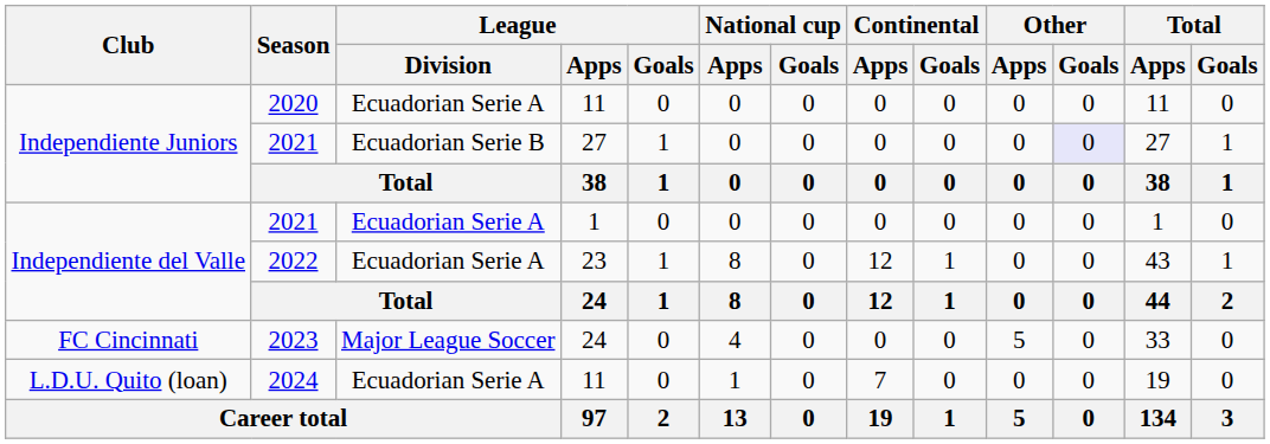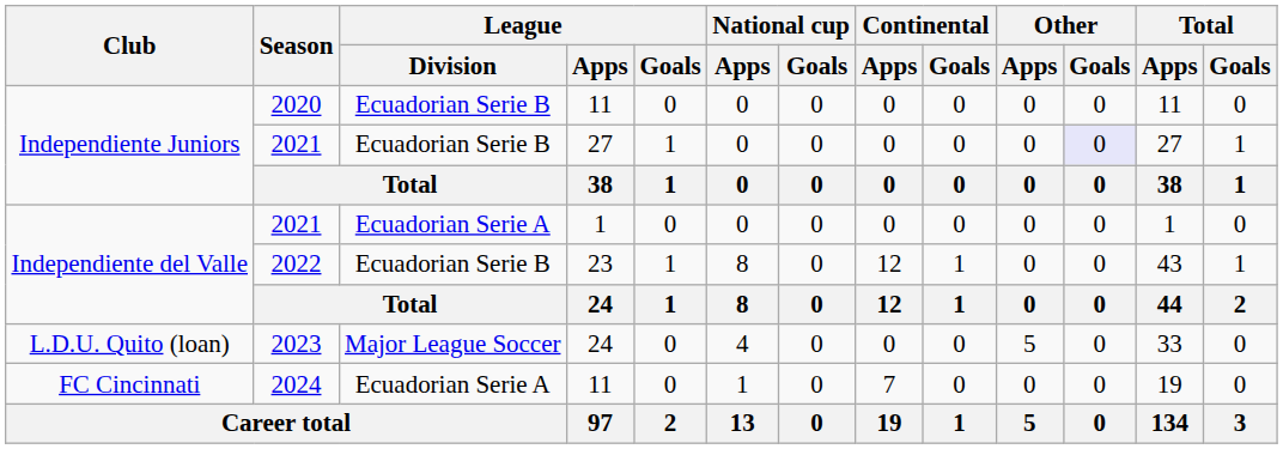 <table class="wikitable" style="text-align:center">
 <tr>
 <th rowspan="2">Club</th>
 <th rowspan="2">Season</th>
 <th colspan="3">League</th>
 <th colspan="2">National cup</th>
 <th colspan="2">Continental</th>
 <th colspan="2">Other</th>
 <th colspan="2">Total</th>
 </tr>
 <tr>
 <th>Division</th>
 <th>Apps</th>
 <th>Goals</th>
 <th>Apps</th>
 <th>Goals</th>
 <th>Apps</th>
 <th>Goals</th>
 <th>Apps</th>
 <th>Goals</th>
 <th>Apps</th>
 <th>Goals</th>
 </tr>
 <tr>
 <td rowspan="3"><a href='#'>Independiente Juniors</a></td>
 <td><a href='#'>2020</a></td>
-<td>Ecuadorian Serie A</td>
+<td><a href='#'>Ecuadorian Serie B</a></td>
 <td>11</td>
 <td>0</td>
 <td>0</td>
 <td>0</td>
 <td>0</td>
 <td>0</td>
 <td>0</td>
 <td>0</td>
 <td>11</td>
 <td>0</td>
 </tr>
 <tr>
 <td><a href='#'>2021</a></td>
 <td>Ecuadorian Serie B</td>
 <td>27</td>
 <td>1</td>
 <td>0</td>
 <td>0</td>
 <td>0</td>
 <td>0</td>
 <td>0</td>
 <td style="background: lavender;">0</td>
 <td>27</td>
 <td>1</td>
 </tr>
 <tr>
 <th colspan="2">Total</th>
 <th>38</th>
 <th>1</th>
 <th>0</th>
 <th>0</th>
 <th>0</th>
 <th>0</th>
 <th>0</th>
 <th>0</th>
 <th>38</th>
 <th>1</th>
 </tr>
 <tr>
 <td rowspan="3"><a href='#'>Independiente del Valle</a></td>
 <td><a href='#'>2021</a></td>
 <td><a href='#'>Ecuadorian Serie A</a></td>
 <td>1</td>
 <td>0</td>
 <td>0</td>
 <td>0</td>
 <td>0</td>
 <td>0</td>
 <td>0</td>
 <td>0</td>
 <td>1</td>
 <td>0</td>
 </tr>
 <tr>
 <td><a href='#'>2022</a></td>
-<td>Ecuadorian Serie A</td>
+<td>Ecuadorian Serie B</td>
 <td>23</td>
 <td>1</td>
 <td>8</td>
 <td>0</td>
 <td>12</td>
 <td>1</td>
 <td>0</td>
 <td>0</td>
 <td>43</td>
 <td>1</td>
 </tr>
 <tr>
 <th colspan="2">Total</th>
 <th>24</th>
 <th>1</th>
 <th>8</th>
 <th>0</th>
 <th>12</th>
 <th>1</th>
 <th>0</th>
 <th>0</th>
 <th>44</th>
 <th>2</th>
 </tr>
 <tr>
-<td><a href='#'>FC Cincinnati</a></td>
+<td><a href='#'>L.D.U. Quito</a> (loan)</td>
 <td><a href='#'>2023</a></td>
 <td><a href='#'>Major League Soccer</a></td>
 <td>24</td>
 <td>0</td>
 <td>4</td>
 <td>0</td>
 <td>0</td>
 <td>0</td>
 <td>5</td>
 <td>0</td>
 <td>33</td>
 <td>0</td>
 </tr>
 <tr>
-<td><a href='#'>L.D.U. Quito</a> (loan)</td>
+<td><a href='#'>FC Cincinnati</a></td>
 <td><a href='#'>2024</a></td>
 <td>Ecuadorian Serie A</td>
 <td>11</td>
 <td>0</td>
 <td>1</td>
 <td>0</td>
 <td>7</td>
 <td>0</td>
 <td>0</td>
 <td>0</td>
 <td>19</td>
 <td>0</td>
 </tr>
 <tr>
 <th colspan="3">Career total</th>
 <th>97</th>
 <th>2</th>
 <th>13</th>
 <th>0</th>
 <th>19</th>
 <th>1</th>
 <th>5</th>
 <th>0</th>
 <th>134</th>
 <th>3</th>
 </tr>
 </table>
